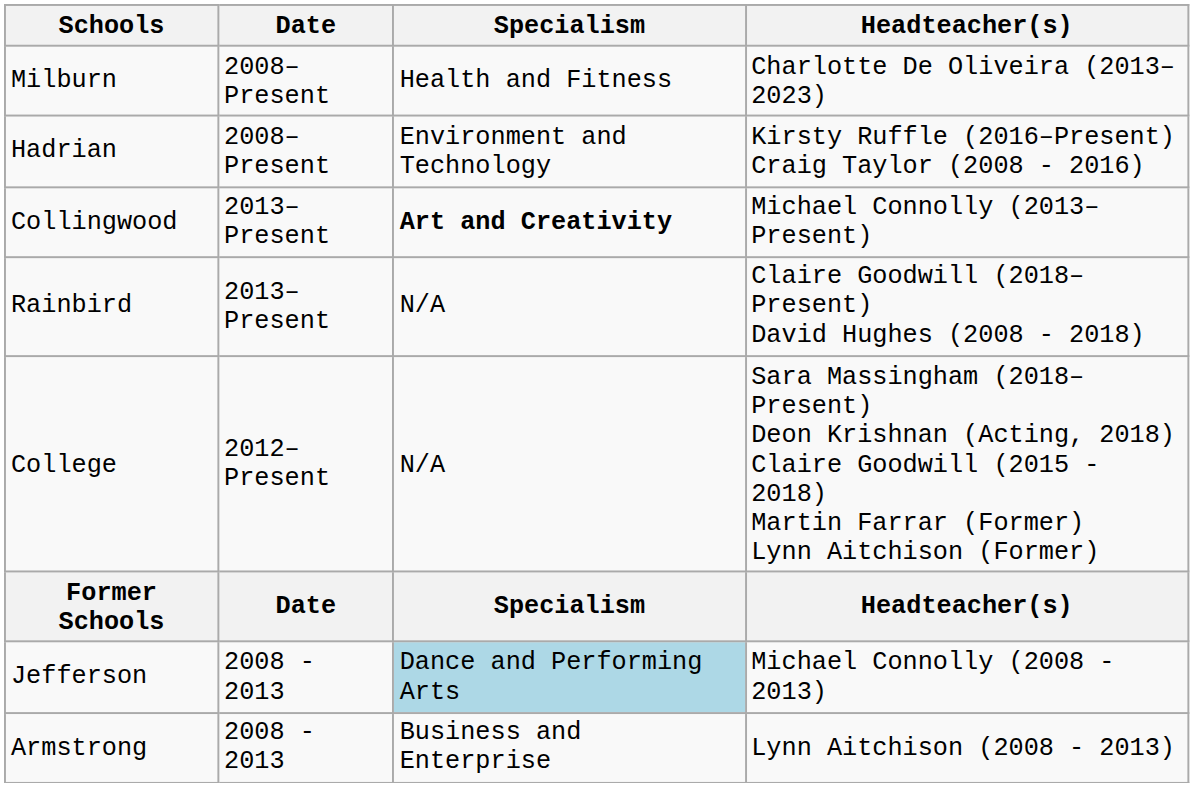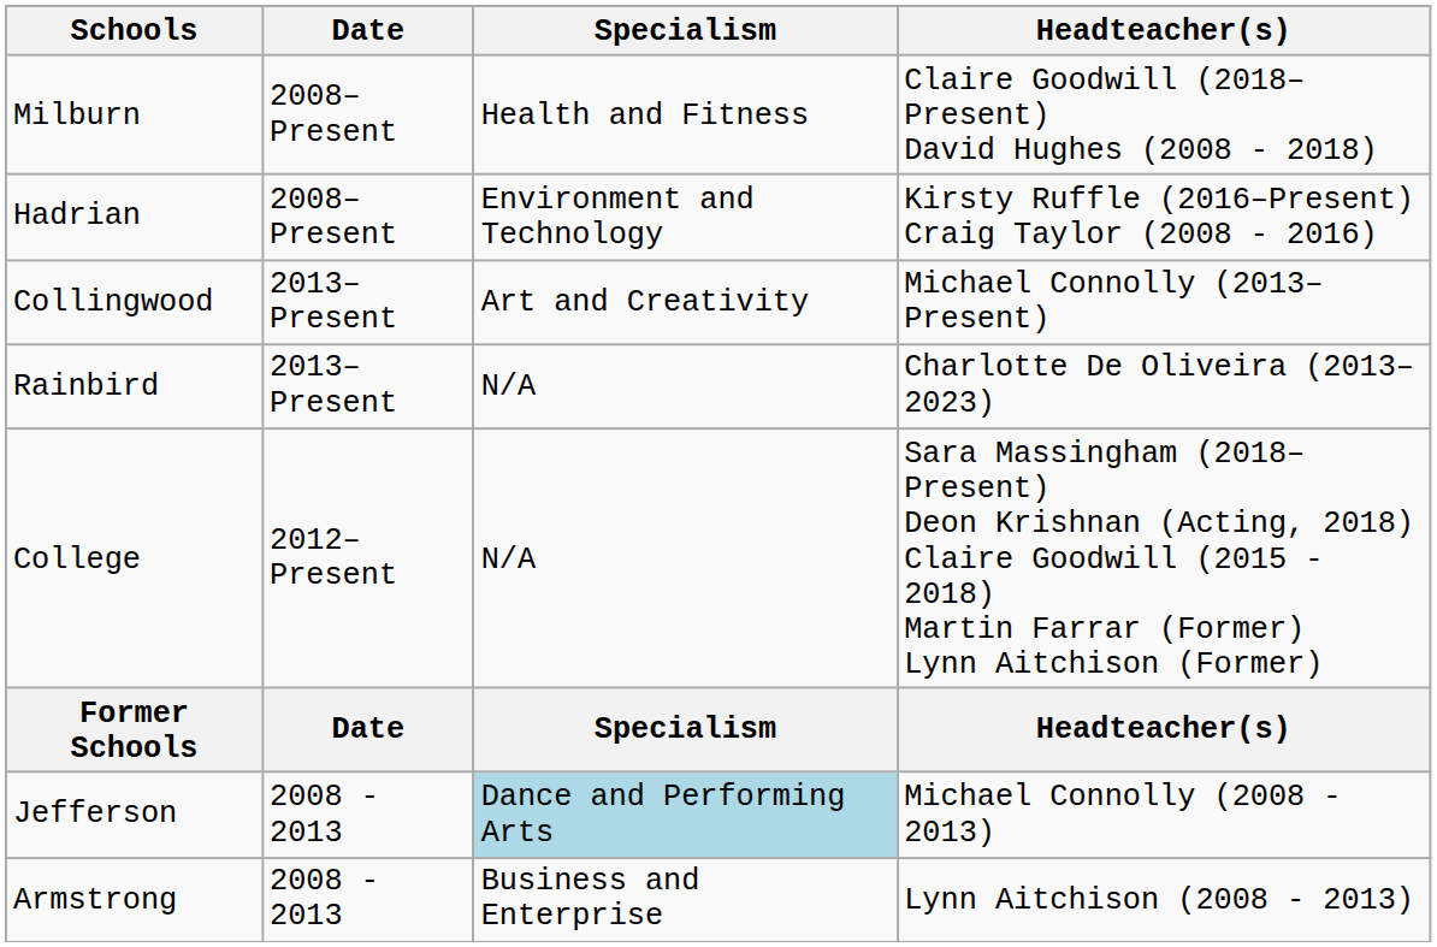 <table class="wikitable">
 <tr>
 <th>Schools</th>
 <th>Date</th>
 <th>Specialism</th>
 <th>Headteacher(s)</th>
 </tr>
 <tr>
 <td>Milburn</td>
 <td>2008–Present</td>
 <td>Health and Fitness</td>
-<td>Charlotte De Oliveira (2013–2023)</td>
+<td>Claire Goodwill (2018–Present)<br>David Hughes (2008 - 2018)</td>
 </tr>
 <tr>
 <td>Hadrian</td>
 <td>2008–Present</td>
 <td>Environment and Technology</td>
 <td>Kirsty Ruffle (2016–Present)<br>Craig Taylor (2008 - 2016)</td>
 </tr>
 <tr>
 <td>Collingwood</td>
 <td>2013–Present</td>
-<td><strong>Art and Creativity</strong></td>
+<td>Art and Creativity</td>
 <td>Michael Connolly (2013–Present)</td>
 </tr>
 <tr>
 <td>Rainbird</td>
 <td>2013–Present</td>
 <td>N/A</td>
-<td>Claire Goodwill (2018–Present)<br>David Hughes (2008 - 2018)</td>
+<td>Charlotte De Oliveira (2013–2023)</td>
 </tr>
 <tr>
 <td>College</td>
 <td>2012–Present</td>
 <td>N/A</td>
 <td>Sara Massingham (2018–Present)<br>Deon Krishnan (Acting, 2018)<br>Claire Goodwill (2015 - 2018)<br>Martin Farrar (Former)<br>Lynn Aitchison (Former)</td>
 </tr>
 <tr>
 <th>Former Schools</th>
 <th>Date</th>
 <th>Specialism</th>
 <th>Headteacher(s)</th>
 </tr>
 <tr>
 <td>Jefferson</td>
 <td>2008 - 2013</td>
 <td style="background: lightblue;">Dance and Performing Arts</td>
 <td>Michael Connolly (2008 - 2013)</td>
 </tr>
 <tr>
 <td>Armstrong</td>
 <td>2008 - 2013</td>
 <td>Business and Enterprise</td>
 <td>Lynn Aitchison (2008 - 2013)</td>
 </tr>
 </table>
